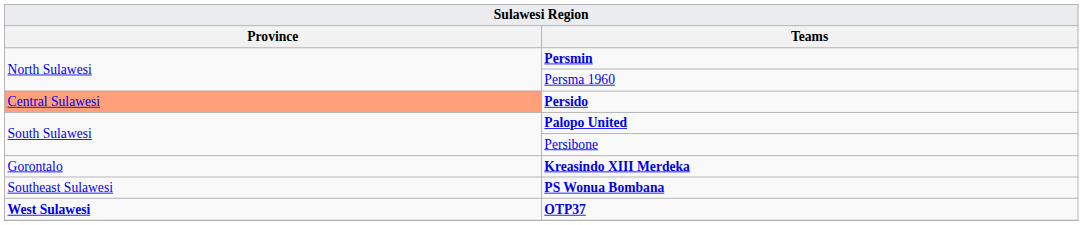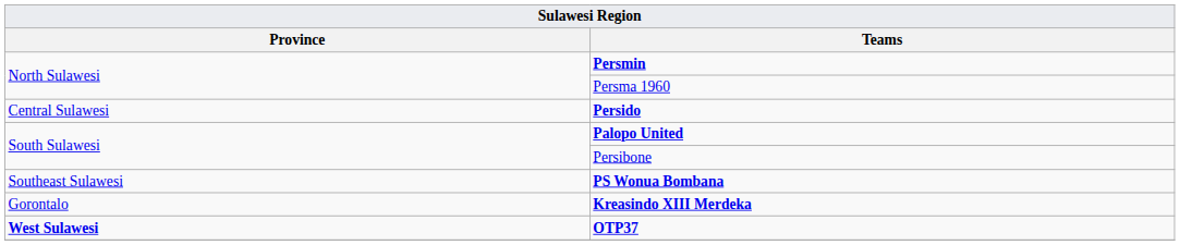 <table class="wikitable sortable" style="width:100%;">
 <tr>
 <th colspan=2 style="background-color:#eaecf0;text-align:center;"><strong>Sulawesi Region</strong></th>
 </tr>
 <tr>
 <th style="width:50%;">Province</th>
 <th style="width:50%;">Teams</th>
 </tr>
 <tr>
 <td rowspan=2> <a href='#'>North Sulawesi</a></td>
 <td><strong><a href='#'>Persmin</a></strong></td>
 </tr>
 <tr>
 <td><a href='#'>Persma 1960</a></td>
 </tr>
 <tr>
-<td style="background: lightsalmon;"> <a href='#'>Central Sulawesi</a></td>
+<td> <a href='#'>Central Sulawesi</a></td>
 <td><strong><a href='#'>Persido</a></strong></td>
 </tr>
 <tr>
 <td rowspan=2> <a href='#'>South Sulawesi</a></td>
 <td><strong><a href='#'>Palopo United</a></strong></td>
 </tr>
 <tr>
 <td><a href='#'>Persibone</a></td>
 </tr>
 <tr>
+<td> <a href='#'>Southeast Sulawesi</a></td>
+<td><strong><a href='#'>PS Wonua Bombana</a></strong></td>
+</tr>
+<tr>
 <td> <a href='#'>Gorontalo</a></td>
 <td><strong><a href='#'>Kreasindo XIII Merdeka</a></strong></td>
-</tr>
-<tr>
-<td> <a href='#'>Southeast Sulawesi</a></td>
-<td><strong><a href='#'>PS Wonua Bombana</a></strong></td>
 </tr>
 <tr>
 <td><strong> <a href='#'>West Sulawesi</a></strong></td>
 <td><strong><a href='#'>OTP37</a></strong></td>
 </tr>
 <tr>
 </tr>
 </table>
